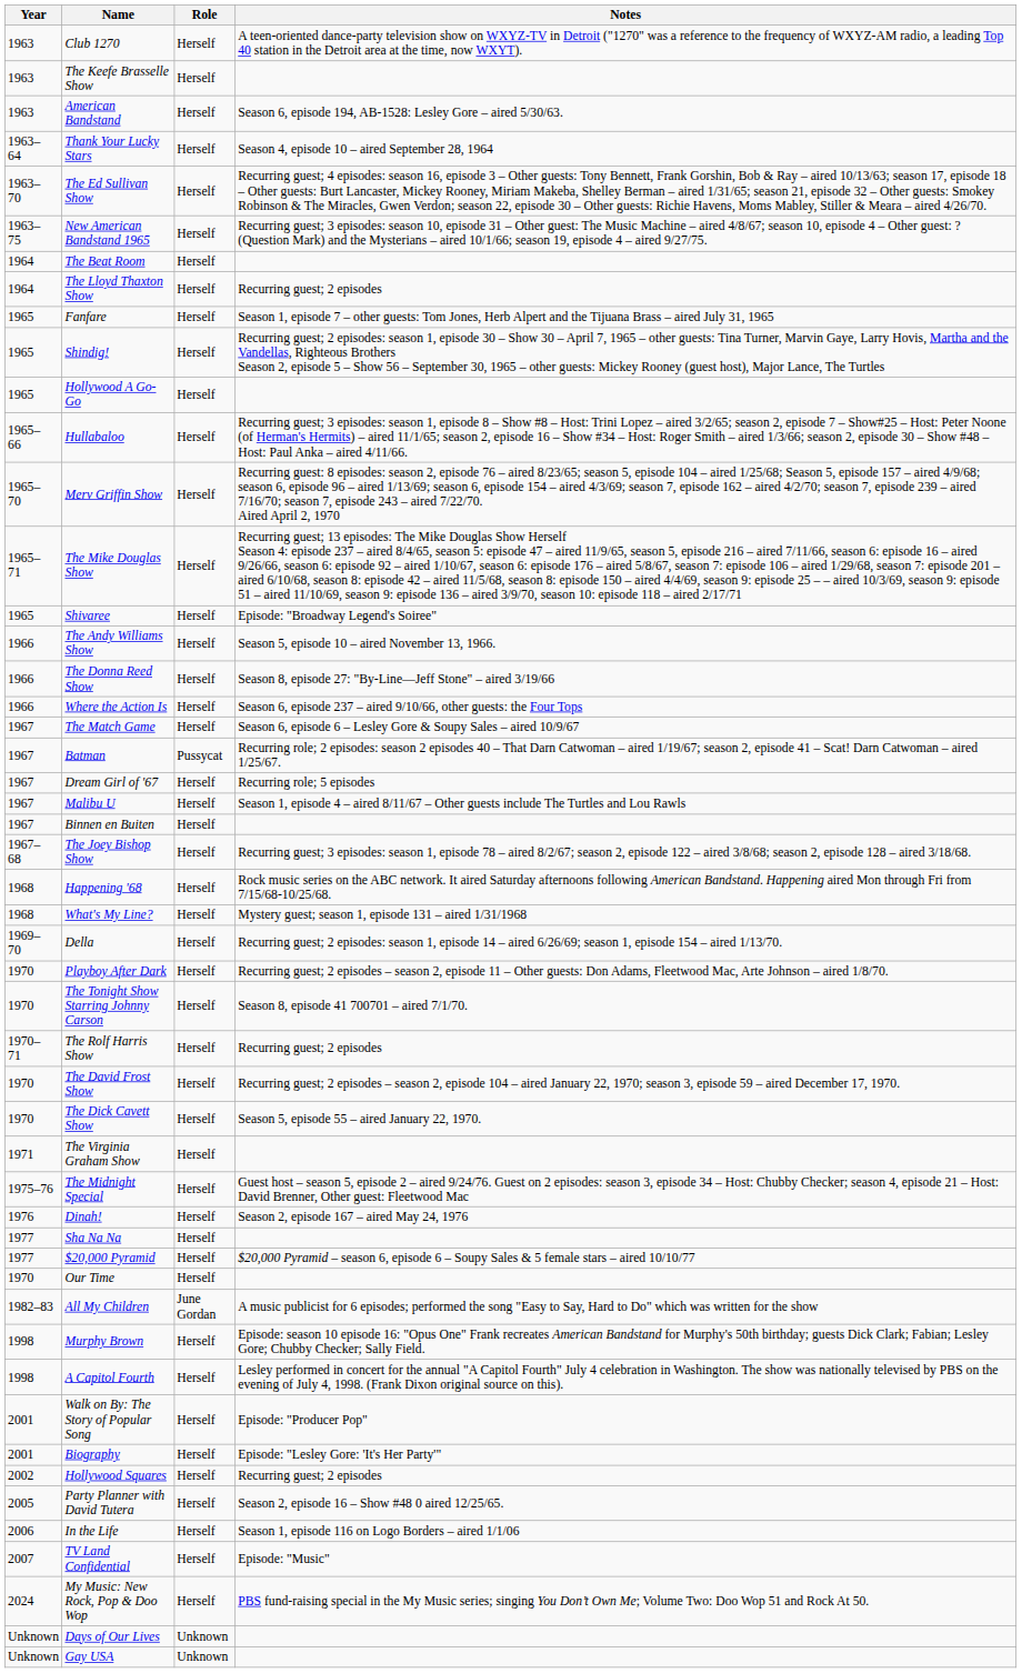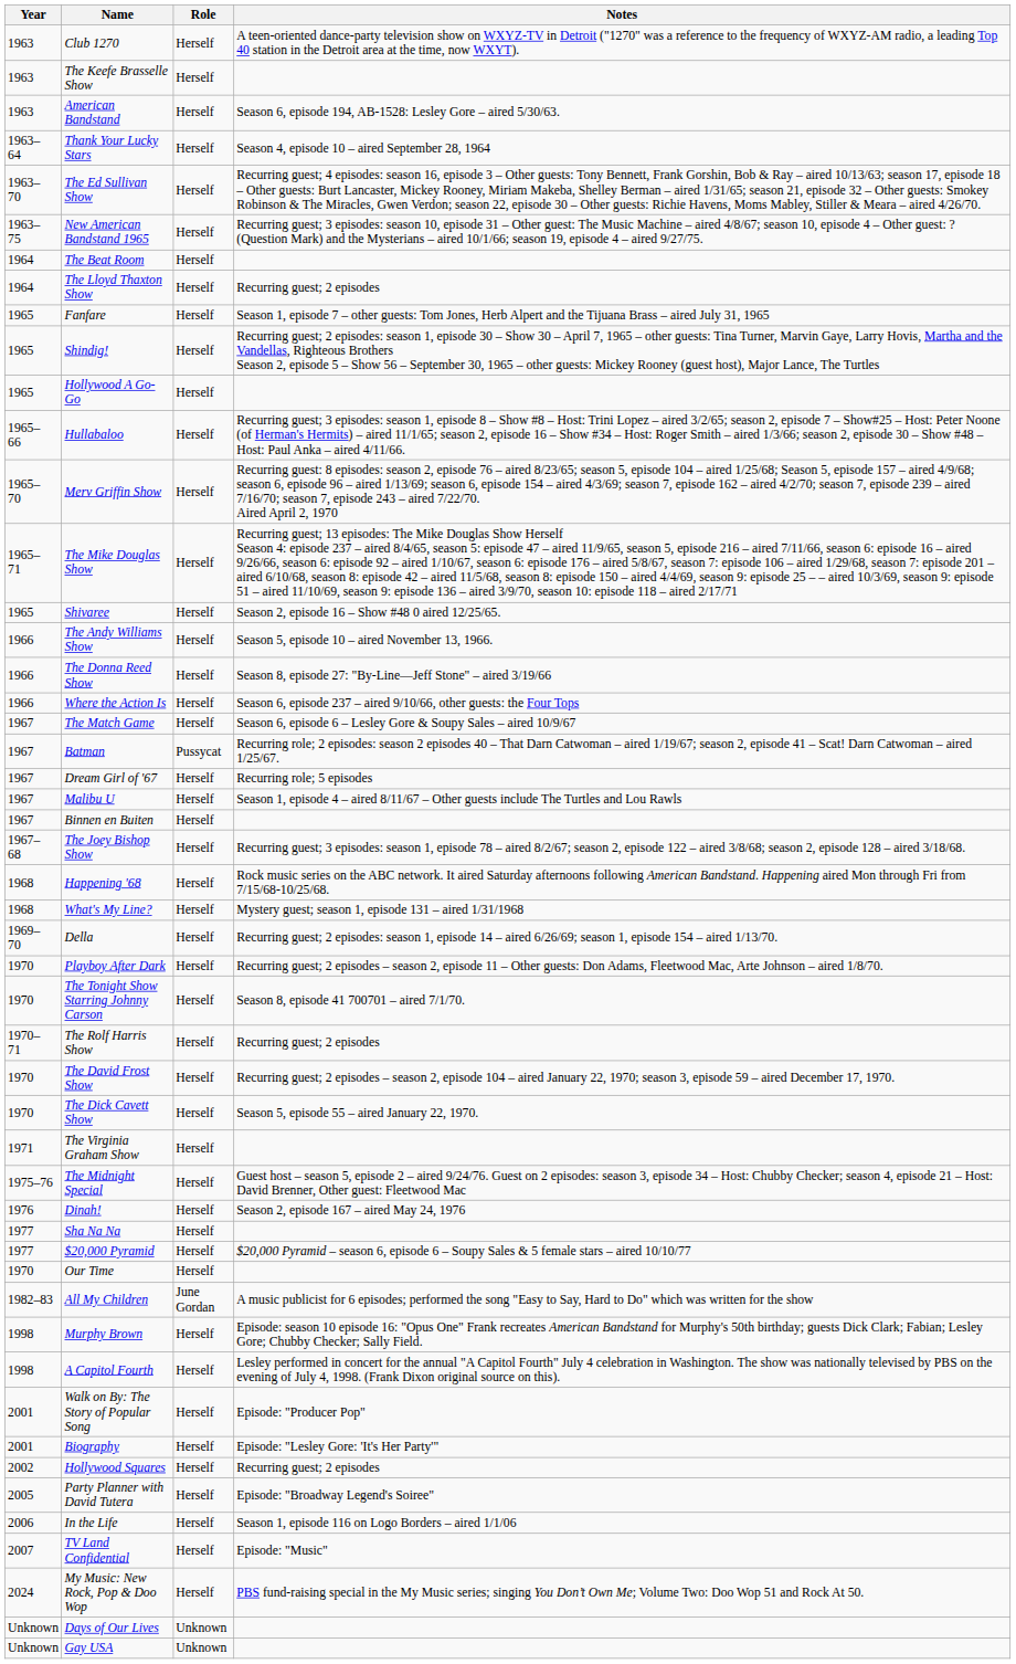 <table class="wikitable">
 <tr>
 <th>Year</th>
 <th>Name</th>
 <th>Role</th>
 <th>Notes</th>
 </tr>
 <tr>
 <td>1963</td>
 <td><em>Club 1270</em></td>
 <td>Herself</td>
 <td>A teen-oriented dance-party television show on <a href='#'>WXYZ-TV</a> in <a href='#'>Detroit</a> ("1270" was a reference to the frequency of WXYZ-AM radio, a leading <a href='#'>Top 40</a> station in the Detroit area at the time, now <a href='#'>WXYT</a>).</td>
 </tr>
 <tr>
 <td>1963</td>
 <td><em>The Keefe Brasselle Show</em></td>
 <td>Herself</td>
 <td></td>
 </tr>
 <tr>
 <td>1963</td>
 <td><em><a href='#'>American Bandstand</a></em></td>
 <td>Herself</td>
 <td>Season 6, episode 194, AB-1528: Lesley Gore – aired 5/30/63.</td>
 </tr>
 <tr>
 <td>1963–<br>64</td>
 <td><em><a href='#'>Thank Your Lucky Stars</a></em></td>
 <td>Herself</td>
 <td>Season 4, episode 10 – aired September 28, 1964</td>
 </tr>
 <tr>
 <td>1963–<br>70</td>
 <td><em><a href='#'>The Ed Sullivan Show</a></em></td>
 <td>Herself</td>
 <td>Recurring guest; 4 episodes: season 16, episode 3 – Other guests: Tony Bennett, Frank Gorshin, Bob & Ray – aired 10/13/63; season 17, episode 18 – Other guests: Burt Lancaster, Mickey Rooney, Miriam Makeba, Shelley Berman – aired 1/31/65; season 21, episode 32 – Other guests: Smokey Robinson & The Miracles, Gwen Verdon; season 22, episode 30 – Other guests: Richie Havens, Moms Mabley, Stiller & Meara – aired 4/26/70.</td>
 </tr>
 <tr>
 <td>1963–<br>75</td>
 <td><em><a href='#'>New American Bandstand 1965</a></em></td>
 <td>Herself</td>
 <td>Recurring guest; 3 episodes: season 10, episode 31 – Other guest: The Music Machine – aired 4/8/67; season 10, episode 4  – Other guest: ? (Question Mark) and the Mysterians – aired 10/1/66; season 19, episode 4 – aired 9/27/75.</td>
 </tr>
 <tr>
 <td>1964</td>
 <td><em><a href='#'>The Beat Room</a></em></td>
 <td>Herself</td>
 <td></td>
 </tr>
 <tr>
 <td>1964</td>
 <td><em><a href='#'>The Lloyd Thaxton Show</a></em></td>
 <td>Herself</td>
 <td>Recurring guest; 2 episodes</td>
 </tr>
 <tr>
 <td>1965</td>
 <td><em>Fanfare</em></td>
 <td>Herself</td>
 <td>Season 1, episode 7 – other guests: Tom Jones, Herb Alpert and the Tijuana Brass – aired July 31, 1965</td>
 </tr>
 <tr>
 <td>1965</td>
 <td><em><a href='#'>Shindig!</a></em></td>
 <td>Herself</td>
 <td>Recurring guest; 2 episodes: season 1, episode 30 – Show 30 – April 7, 1965 – other guests: Tina Turner, Marvin Gaye, Larry Hovis, <a href='#'>Martha and the Vandellas</a>, Righteous Brothers<br>Season 2, episode 5 – Show 56 – September 30, 1965 – other guests: Mickey Rooney (guest host), Major Lance, The Turtles</td>
 </tr>
 <tr>
 <td>1965</td>
 <td><em><a href='#'>Hollywood A Go-Go</a></em></td>
 <td>Herself</td>
 <td></td>
 </tr>
 <tr>
 <td>1965–<br>66</td>
 <td><em><a href='#'>Hullabaloo</a></em></td>
 <td>Herself</td>
 <td>Recurring guest; 3 episodes: season 1, episode 8 – Show #8 – Host: Trini Lopez – aired 3/2/65; season 2, episode 7 – Show#25 – Host: Peter Noone (of <a href='#'>Herman's Hermits</a>) – aired 11/1/65; season 2, episode 16 – Show #34 – Host: Roger Smith – aired 1/3/66; season 2, episode 30 – Show #48 – Host: Paul Anka – aired 4/11/66.</td>
 </tr>
 <tr>
 <td>1965–<br>70</td>
 <td><em><a href='#'>Merv Griffin Show</a></em></td>
 <td>Herself</td>
 <td>Recurring guest: 8 episodes: season 2, episode 76 – aired 8/23/65; season 5, episode 104 – aired 1/25/68;  Season 5, episode 157 – aired 4/9/68; season 6, episode 96 – aired 1/13/69; season 6, episode 154 – aired 4/3/69; season 7, episode 162 – aired 4/2/70; season 7, episode 239 – aired 7/16/70; season 7, episode 243 – aired 7/22/70.<br>Aired April 2, 1970</td>
 </tr>
 <tr>
 <td>1965–<br>71</td>
 <td><em><a href='#'>The Mike Douglas Show</a></em></td>
 <td>Herself</td>
 <td>Recurring guest; 13 episodes:  The Mike Douglas Show Herself<br>Season 4: episode 237 – aired 8/4/65, season 5: episode 47 – aired 11/9/65, season 5, episode 216 – aired 7/11/66, season 6: episode 16 – aired 9/26/66, season 6: episode 92 – aired 1/10/67, season 6: episode 176 – aired 5/8/67, season 7: episode 106 – aired 1/29/68, season 7: episode 201 – aired 6/10/68, season 8: episode 42 – aired 11/5/68, season 8: episode 150 – aired 4/4/69, season 9: episode 25 – – aired 10/3/69, season 9: episode 51 – aired 11/10/69, season 9: episode 136 – aired 3/9/70, season 10: episode 118 – aired 2/17/71</td>
 </tr>
 <tr>
 <td>1965</td>
 <td><em><a href='#'>Shivaree</a></em></td>
 <td>Herself</td>
-<td>Episode: "Broadway Legend's Soiree"</td>
+<td>Season 2, episode 16 – Show #48 0 aired 12/25/65.</td>
 </tr>
 <tr>
 <td>1966</td>
 <td><em><a href='#'>The Andy Williams Show</a></em></td>
 <td>Herself</td>
 <td>Season 5, episode 10 – aired November 13, 1966.</td>
 </tr>
 <tr>
 <td>1966</td>
 <td><em><a href='#'>The Donna Reed Show</a></em></td>
 <td>Herself</td>
 <td>Season 8, episode 27: "By-Line—Jeff Stone" – aired 3/19/66</td>
 </tr>
 <tr>
 <td>1966</td>
 <td><em><a href='#'>Where the Action Is</a></em></td>
 <td>Herself</td>
 <td>Season 6, episode 237 – aired 9/10/66, other guests: the <a href='#'>Four Tops</a></td>
 </tr>
 <tr>
 <td>1967</td>
 <td><em><a href='#'>The Match Game</a></em></td>
 <td>Herself</td>
 <td>Season 6, episode 6 – Lesley Gore & Soupy Sales – aired 10/9/67</td>
 </tr>
 <tr>
 <td>1967</td>
 <td><em><a href='#'>Batman</a></em></td>
 <td>Pussycat</td>
 <td>Recurring role; 2 episodes: season 2 episodes 40 – That Darn Catwoman – aired 1/19/67; season 2, episode 41 – Scat! Darn Catwoman – aired 1/25/67.</td>
 </tr>
 <tr>
 <td>1967</td>
 <td><em>Dream Girl of '67</em></td>
 <td>Herself</td>
 <td>Recurring role; 5 episodes</td>
 </tr>
 <tr>
 <td>1967</td>
 <td><em><a href='#'>Malibu U</a></em></td>
 <td>Herself</td>
 <td>Season 1, episode 4 – aired 8/11/67 – Other guests include The Turtles and Lou Rawls</td>
 </tr>
 <tr>
 <td>1967</td>
 <td><em>Binnen en Buiten</em></td>
 <td>Herself</td>
 <td></td>
 </tr>
 <tr>
 <td>1967–<br>68</td>
 <td><em><a href='#'>The Joey Bishop Show</a></em></td>
 <td>Herself</td>
 <td>Recurring guest; 3 episodes: season 1, episode 78 – aired 8/2/67; season 2, episode 122 – aired 3/8/68; season 2, episode 128 – aired 3/18/68.</td>
 </tr>
 <tr>
 <td>1968</td>
 <td><em><a href='#'>Happening '68</a></em></td>
 <td>Herself</td>
 <td>Rock music series on the ABC network. It aired Saturday afternoons following <em>American Bandstand</em>. <em>Happening</em> aired Mon through Fri from 7/15/68-10/25/68.</td>
 </tr>
 <tr>
 <td>1968</td>
 <td><em><a href='#'>What's My Line?</a></em></td>
 <td>Herself</td>
 <td>Mystery guest; season 1, episode 131 – aired 1/31/1968</td>
 </tr>
 <tr>
 <td>1969–<br>70</td>
 <td><em>Della</em></td>
 <td>Herself</td>
 <td>Recurring guest; 2 episodes: season 1, episode 14 – aired 6/26/69; season 1, episode 154 – aired 1/13/70.</td>
 </tr>
 <tr>
 <td>1970</td>
 <td><em><a href='#'>Playboy After Dark</a></em></td>
 <td>Herself</td>
 <td>Recurring guest; 2 episodes – season 2, episode 11 – Other guests: Don Adams, Fleetwood Mac, Arte Johnson – aired 1/8/70.</td>
 </tr>
 <tr>
 <td>1970</td>
 <td><em><a href='#'>The Tonight Show Starring Johnny Carson</a></em></td>
 <td>Herself</td>
 <td>Season 8, episode 41 700701 – aired 7/1/70.</td>
 </tr>
 <tr>
 <td>1970–<br>71</td>
 <td><em>The Rolf Harris Show</em></td>
 <td>Herself</td>
 <td>Recurring guest; 2 episodes</td>
 </tr>
 <tr>
 <td>1970</td>
 <td><em><a href='#'>The David Frost Show</a></em></td>
 <td>Herself</td>
 <td>Recurring guest; 2 episodes – season 2, episode 104 – aired January 22, 1970; season 3, episode 59 – aired December 17, 1970.</td>
 </tr>
 <tr>
 <td>1970</td>
 <td><em><a href='#'>The Dick Cavett Show</a></em></td>
 <td>Herself</td>
 <td>Season 5, episode 55 – aired January 22, 1970.</td>
 </tr>
 <tr>
 <td>1971</td>
 <td><em>The Virginia Graham Show</em></td>
 <td>Herself</td>
 <td></td>
 </tr>
 <tr>
 <td>1975–76</td>
 <td><em><a href='#'>The Midnight Special</a></em></td>
 <td>Herself</td>
 <td>Guest host – season 5, episode 2 – aired 9/24/76. Guest on 2 episodes: season 3, episode 34 – Host: Chubby Checker; season 4, episode 21 – Host: David Brenner, Other guest: Fleetwood Mac</td>
 </tr>
 <tr>
 <td>1976</td>
 <td><em><a href='#'>Dinah!</a></em></td>
 <td>Herself</td>
 <td>Season 2, episode 167 – aired May 24, 1976</td>
 </tr>
 <tr>
 <td>1977</td>
 <td><em><a href='#'>Sha Na Na</a></em></td>
 <td>Herself</td>
 <td></td>
 </tr>
 <tr>
 <td>1977</td>
 <td><em><a href='#'>$20,000 Pyramid</a></em></td>
 <td>Herself</td>
 <td><em>$20,000 Pyramid</em> – season 6, episode 6 – Soupy Sales & 5 female stars – aired 10/10/77</td>
 </tr>
 <tr>
 <td>1970</td>
 <td><em>Our Time</em></td>
 <td>Herself</td>
 <td></td>
 </tr>
 <tr>
 <td>1982–83</td>
 <td><em><a href='#'>All My Children</a></em></td>
 <td>June Gordan</td>
 <td>A music publicist for 6 episodes; performed the song "Easy to Say, Hard to Do" which was written for the show</td>
 </tr>
 <tr>
 <td>1998</td>
 <td><em><a href='#'>Murphy Brown</a></em></td>
 <td>Herself</td>
 <td>Episode: season 10 episode 16: "Opus One" Frank recreates <em>American Bandstand</em> for Murphy's 50th birthday; guests Dick Clark; Fabian; Lesley Gore; Chubby Checker; Sally Field.</td>
 </tr>
 <tr>
 <td>1998</td>
 <td><em><a href='#'>A Capitol Fourth</a></em></td>
 <td>Herself</td>
 <td>Lesley performed in concert for the annual "A Capitol Fourth" July 4 celebration in Washington. The show was nationally televised by PBS on the evening of July 4, 1998. (Frank Dixon original source on this).</td>
 </tr>
 <tr>
 <td>2001</td>
 <td><em>Walk on By: The Story of Popular Song</em></td>
 <td>Herself</td>
 <td>Episode: "Producer Pop"</td>
 </tr>
 <tr>
 <td>2001</td>
 <td><em><a href='#'>Biography</a></em></td>
 <td>Herself</td>
 <td>Episode: "Lesley Gore: 'It's Her Party'"</td>
 </tr>
 <tr>
 <td>2002</td>
 <td><em><a href='#'>Hollywood Squares</a></em></td>
 <td>Herself</td>
 <td>Recurring guest; 2 episodes</td>
 </tr>
 <tr>
 <td>2005</td>
 <td><em>Party Planner with David Tutera</em></td>
 <td>Herself</td>
-<td>Season 2, episode 16 – Show #48 0 aired 12/25/65.</td>
+<td>Episode: "Broadway Legend's Soiree"</td>
 </tr>
 <tr>
 <td>2006</td>
 <td><em>In the Life</em></td>
 <td>Herself</td>
 <td>Season 1, episode 116 on Logo Borders – aired 1/1/06</td>
 </tr>
 <tr>
 <td>2007</td>
 <td><em><a href='#'>TV Land Confidential</a></em></td>
 <td>Herself</td>
 <td>Episode: "Music"</td>
 </tr>
 <tr>
 <td>2024</td>
 <td><em>My Music: New Rock, Pop & Doo Wop</em></td>
 <td>Herself</td>
 <td><a href='#'>PBS</a> fund-raising special in the My Music series; singing <em>You Don’t Own Me</em>; Volume Two: Doo Wop 51 and Rock At 50.</td>
 </tr>
 <tr>
 <td>Unknown</td>
 <td><em><a href='#'>Days of Our Lives</a></em></td>
 <td>Unknown</td>
 <td></td>
 </tr>
 <tr>
 <td>Unknown</td>
 <td><em><a href='#'>Gay USA</a></em></td>
 <td>Unknown</td>
 <td></td>
 </tr>
 </table>
